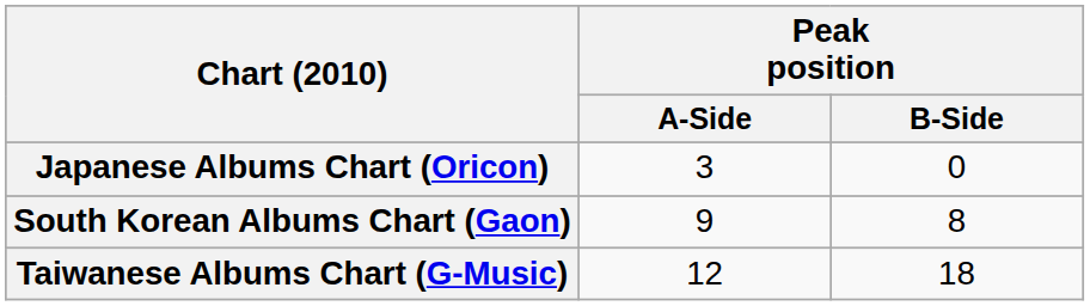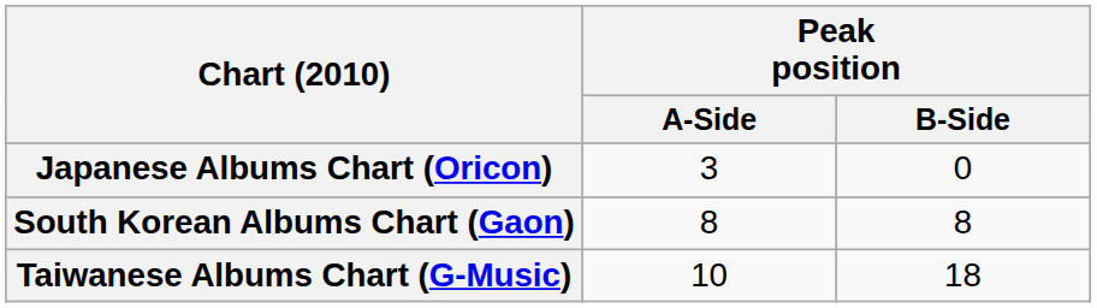 <table class="wikitable sortable plainrowheaders" style="text-align:center;">
 <tr>
 <th scope="col" rowspan="2">Chart (2010)</th>
 <th scope="col" colspan="2">Peak<br>position</th>
 </tr>
 <tr>
 <th scope="col" style="width:8em;font-size:90%;">A-Side</th>
 <th scope="col" style="width:8em;font-size:90%;">B-Side</th>
 </tr>
 <tr>
 <th scope="row">Japanese Albums Chart (<a href='#'>Oricon</a>)</th>
 <td>3</td>
 <td>0</td>
 </tr>
 <tr>
 <th scope="row">South Korean Albums Chart (<a href='#'>Gaon</a>)</th>
-<td>9</td>
+<td>8</td>
 <td>8</td>
 </tr>
 <tr>
 <th scope="row">Taiwanese Albums Chart (<a href='#'>G-Music</a>)</th>
-<td>12</td>
+<td>10</td>
 <td>18</td>
 </tr>
 </table>
